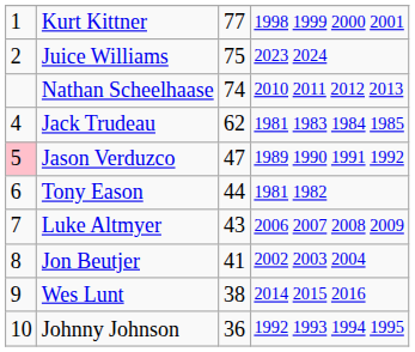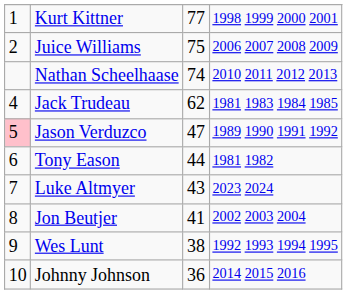 <table class="wikitable">
 <tr>
 </tr>
 <tr>
 <td>1</td>
 <td><a href='#'>Kurt Kittner</a></td>
 <td><abbr>77</abbr></td>
 <td style="font-size:80%;"><a href='#'>1998</a> <a href='#'>1999</a> <a href='#'>2000</a> <a href='#'>2001</a></td>
 </tr>
 <tr>
 <td>2</td>
 <td><a href='#'>Juice Williams</a></td>
 <td><abbr>75</abbr></td>
-<td style="font-size:80%;"><a href='#'>2023</a> <a href='#'>2024</a></td>
+<td style="font-size:80%;"><a href='#'>2006</a> <a href='#'>2007</a> <a href='#'>2008</a> <a href='#'>2009</a></td>
 </tr>
 <tr>
 <td></td>
 <td><a href='#'>Nathan Scheelhaase</a></td>
 <td><abbr>74</abbr></td>
 <td style="font-size:80%;"><a href='#'>2010</a> <a href='#'>2011</a> <a href='#'>2012</a> <a href='#'>2013</a></td>
 </tr>
 <tr>
 <td>4</td>
 <td><a href='#'>Jack Trudeau</a></td>
 <td><abbr>62</abbr></td>
 <td style="font-size:80%;"><a href='#'>1981</a> <a href='#'>1983</a> <a href='#'>1984</a> <a href='#'>1985</a></td>
 </tr>
 <tr>
 <td style="background: pink;">5</td>
 <td><a href='#'>Jason Verduzco</a></td>
 <td><abbr>47</abbr></td>
 <td style="font-size:80%;"><a href='#'>1989</a> <a href='#'>1990</a> <a href='#'>1991</a> <a href='#'>1992</a></td>
 </tr>
 <tr>
 <td>6</td>
 <td><a href='#'>Tony Eason</a></td>
 <td><abbr>44</abbr></td>
 <td style="font-size:80%;"><a href='#'>1981</a> <a href='#'>1982</a></td>
 </tr>
 <tr>
 <td>7</td>
 <td><a href='#'>Luke Altmyer</a></td>
 <td><abbr>43</abbr></td>
-<td style="font-size:80%;"><a href='#'>2006</a> <a href='#'>2007</a> <a href='#'>2008</a> <a href='#'>2009</a></td>
+<td style="font-size:80%;"><a href='#'>2023</a> <a href='#'>2024</a></td>
 </tr>
 <tr>
 <td>8</td>
 <td><a href='#'>Jon Beutjer</a></td>
 <td><abbr>41</abbr></td>
 <td style="font-size:80%;"><a href='#'>2002</a> <a href='#'>2003</a> <a href='#'>2004</a></td>
 </tr>
 <tr>
 <td>9</td>
 <td><a href='#'>Wes Lunt</a></td>
 <td><abbr>38</abbr></td>
-<td style="font-size:80%;"><a href='#'>2014</a> <a href='#'>2015</a> <a href='#'>2016</a></td>
+<td style="font-size:80%;"><a href='#'>1992</a> <a href='#'>1993</a> <a href='#'>1994</a> <a href='#'>1995</a></td>
 </tr>
 <tr>
 <td>10</td>
 <td>Johnny Johnson</td>
 <td><abbr>36</abbr></td>
-<td style="font-size:80%;"><a href='#'>1992</a> <a href='#'>1993</a> <a href='#'>1994</a> <a href='#'>1995</a></td>
+<td style="font-size:80%;"><a href='#'>2014</a> <a href='#'>2015</a> <a href='#'>2016</a></td>
 </tr>
 </table>
